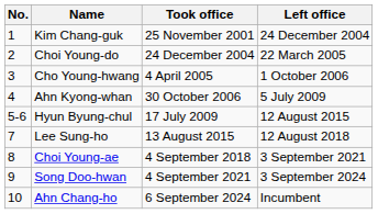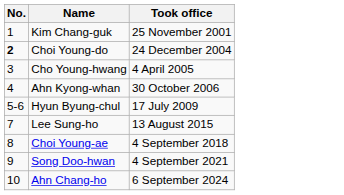 <table class="wikitable">
 <tr>
 <th><strong>No.</strong></th>
 <th><strong>Name</strong></th>
 <th><strong>Took office</strong></th>
-<th><strong>Left office</strong></th>
 </tr>
 <tr>
 <td>1</td>
 <td>Kim Chang-guk</td>
 <td>25 November 2001</td>
-<td>24 December 2004</td>
 </tr>
 <tr>
-<td>2</td>
+<td><strong>2</strong></td>
 <td>Choi Young-do</td>
 <td>24 December 2004</td>
-<td>22 March 2005</td>
 </tr>
 <tr>
 <td>3</td>
 <td>Cho Young-hwang</td>
 <td>4 April 2005</td>
-<td>1 October 2006</td>
 </tr>
 <tr>
 <td>4</td>
 <td>Ahn Kyong-whan</td>
 <td>30 October 2006</td>
-<td>5 July 2009</td>
 </tr>
 <tr>
 <td>5-6</td>
 <td>Hyun Byung-chul</td>
 <td>17 July 2009</td>
-<td>12 August 2015</td>
 </tr>
 <tr>
 <td>7</td>
 <td>Lee Sung-ho</td>
 <td>13 August 2015</td>
-<td>12 August 2018</td>
 </tr>
 <tr>
 <td>8</td>
 <td><a href='#'>Choi Young-ae</a></td>
 <td>4 September 2018</td>
-<td>3 September 2021</td>
 </tr>
 <tr>
 <td>9</td>
 <td><a href='#'>Song Doo-hwan</a></td>
 <td>4 September 2021</td>
-<td>3 September 2024</td>
 </tr>
 <tr>
 <td>10</td>
 <td><a href='#'>Ahn Chang-ho</a></td>
 <td>6 September 2024</td>
-<td>Incumbent</td>
 </tr>
 </table>
